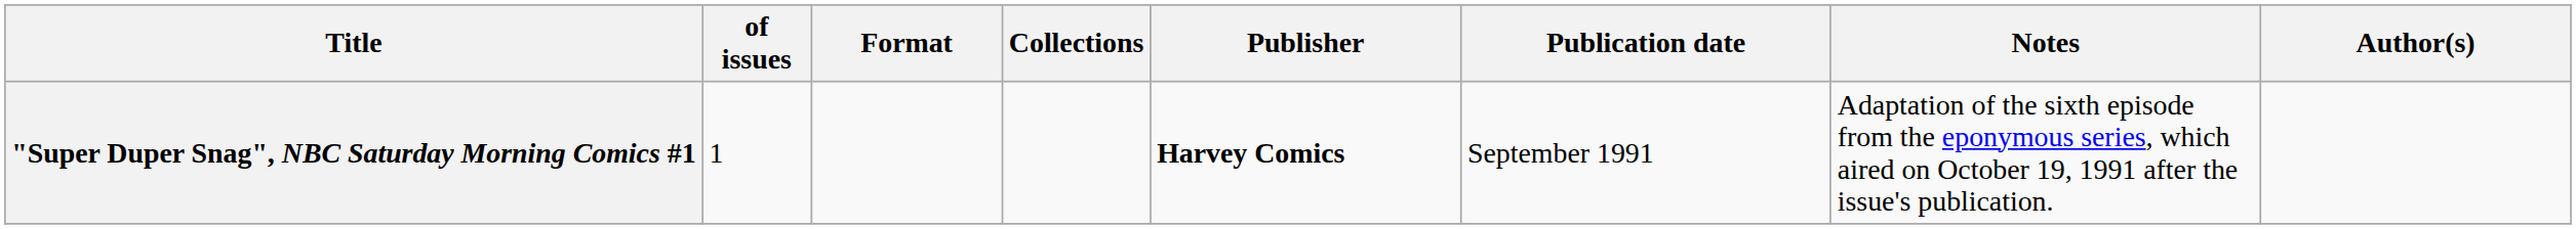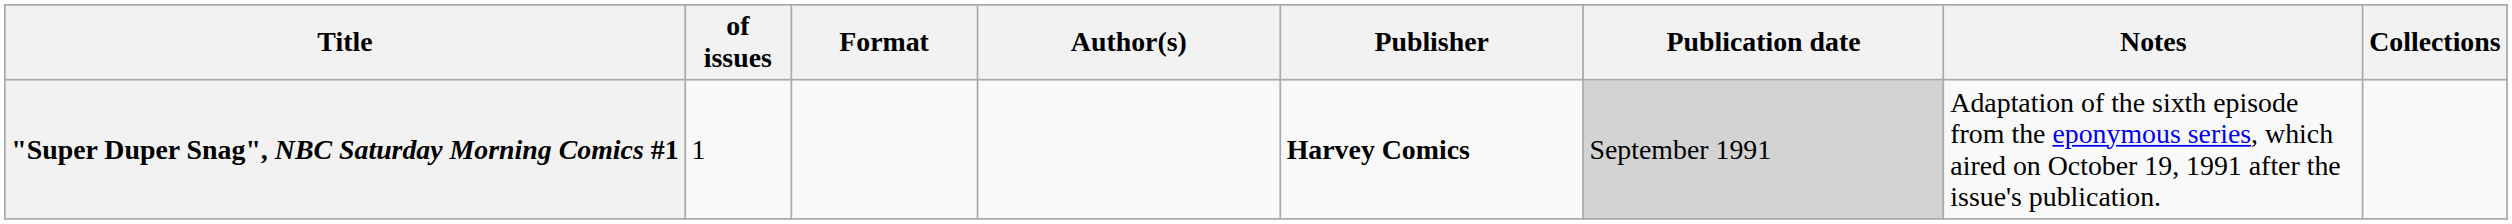 <table class="wikitable">
 <tr>
 <th>Title</th>
 <th style="width:40pt"> of issues</th>
 <th style="width:75pt">Format</th>
-<th>Collections</th>
+<th style="width:125pt">Author(s)</th>
 <th style="width:125pt">Publisher</th>
 <th style="width:150pt">Publication date</th>
 <th style="width:175pt">Notes</th>
-<th style="width:125pt">Author(s)</th>
+<th>Collections</th>
 </tr>
 <tr>
 <th>"Super Duper Snag", <em>NBC Saturday Morning Comics</em> #1</th>
 <td>1</td>
 <td></td>
 <td></td>
 <td><strong>Harvey Comics</strong></td>
-<td>September 1991</td>
+<td style="background: lightgrey;">September 1991</td>
 <td>Adaptation of the sixth episode from the <a href='#'>eponymous series</a>, which aired on October 19, 1991 after the issue's publication.</td>
 <td></td>
 </tr>
 </table>
